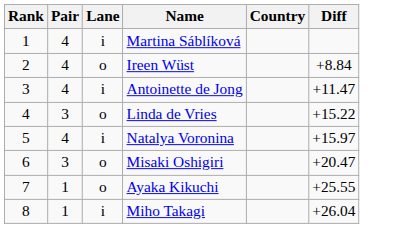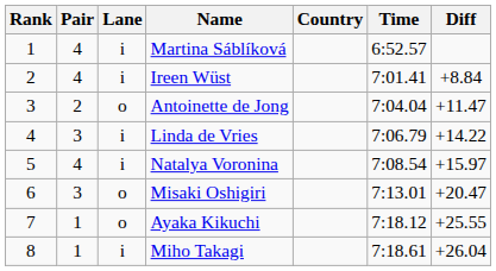 <table class="wikitable sortable" style="text-align:center">
 <tr>
 <th>Rank</th>
 <th>Pair</th>
 <th>Lane</th>
 <th>Name</th>
 <th>Country</th>
+<th>Time</th>
 <th>Diff</th>
 </tr>
 <tr>
 <td>1</td>
 <td>4</td>
 <td>i</td>
 <td align=left><a href='#'>Martina Sáblíková</a></td>
 <td align=left></td>
+<td>6:52.57</td>
 <td></td>
 </tr>
 <tr>
 <td>2</td>
 <td>4</td>
-<td>o</td>
+<td>i</td>
 <td align=left><a href='#'>Ireen Wüst</a></td>
 <td align=left></td>
+<td>7:01.41</td>
 <td>+8.84</td>
 </tr>
 <tr>
 <td>3</td>
-<td>4</td>
-<td>i</td>
+<td>2</td>
+<td>o</td>
 <td align=left><a href='#'>Antoinette de Jong</a></td>
 <td align=left></td>
+<td>7:04.04</td>
 <td>+11.47</td>
 </tr>
 <tr>
 <td>4</td>
 <td>3</td>
-<td>o</td>
+<td>i</td>
 <td align=left><a href='#'>Linda de Vries</a></td>
 <td align=left></td>
-<td>+15.22</td>
+<td>7:06.79</td>
+<td>+14.22</td>
 </tr>
 <tr>
 <td>5</td>
 <td>4</td>
 <td>i</td>
 <td align=left><a href='#'>Natalya Voronina</a></td>
 <td align=left></td>
+<td>7:08.54</td>
 <td>+15.97</td>
 </tr>
 <tr>
 <td>6</td>
 <td>3</td>
 <td>o</td>
 <td align=left><a href='#'>Misaki Oshigiri</a></td>
 <td align=left></td>
+<td>7:13.01</td>
 <td>+20.47</td>
 </tr>
 <tr>
 <td>7</td>
 <td>1</td>
 <td>o</td>
 <td align=left><a href='#'>Ayaka Kikuchi</a></td>
 <td align=left></td>
+<td>7:18.12</td>
 <td>+25.55</td>
 </tr>
 <tr>
 <td>8</td>
 <td>1</td>
 <td>i</td>
 <td align=left><a href='#'>Miho Takagi</a></td>
 <td align=left></td>
+<td>7:18.61</td>
 <td>+26.04</td>
 </tr>
 </table>
